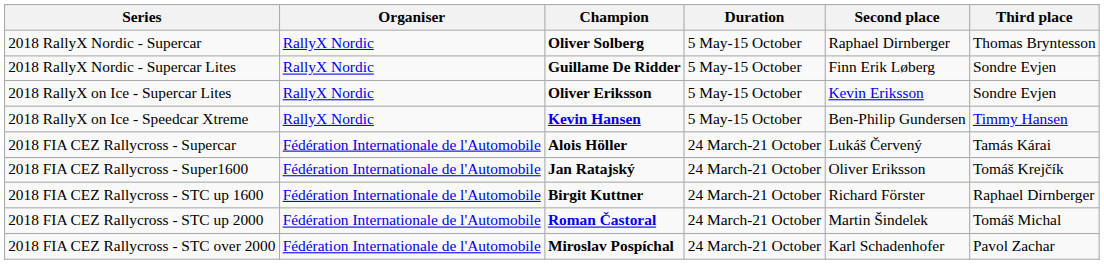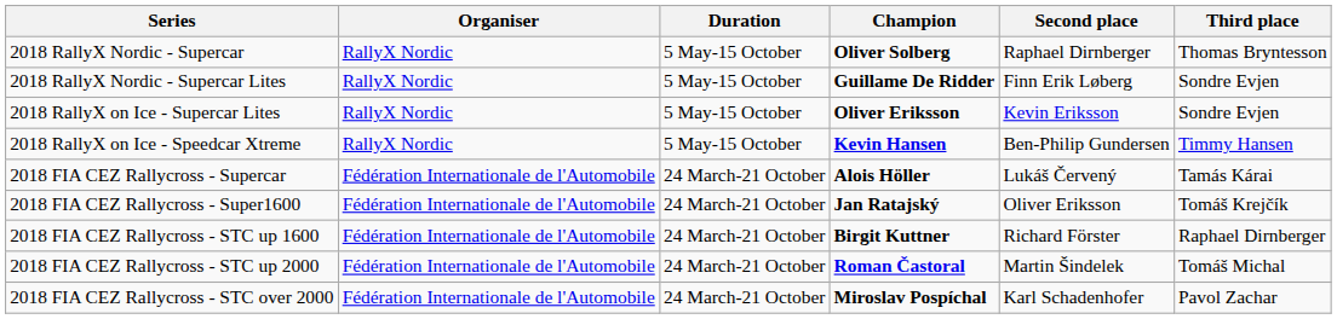 <table class="wikitable" style="font-size:90%">
 <tr>
 <th>Series</th>
 <th>Organiser</th>
+<th>Duration</th>
 <th> Champion</th>
-<th>Duration</th>
 <th> Second place</th>
 <th> Third place</th>
 </tr>
 <tr>
 <td>2018 RallyX Nordic - Supercar </td>
 <td> <a href='#'>RallyX Nordic</a></td>
+<td>5 May-15 October</td>
 <td> <strong>Oliver Solberg</strong></td>
-<td>5 May-15 October</td>
 <td> Raphael Dirnberger</td>
 <td> Thomas Bryntesson</td>
 </tr>
 <tr>
 <td>2018 RallyX Nordic - Supercar Lites </td>
 <td> <a href='#'>RallyX Nordic</a></td>
+<td>5 May-15 October</td>
 <td> <strong>Guillame De Ridder</strong></td>
-<td>5 May-15 October</td>
 <td> Finn Erik Løberg</td>
 <td> Sondre Evjen</td>
 </tr>
 <tr>
 <td>2018 RallyX on Ice - Supercar Lites </td>
 <td> <a href='#'>RallyX Nordic</a></td>
+<td>5 May-15 October</td>
 <td> <strong>Oliver Eriksson</strong></td>
-<td>5 May-15 October</td>
 <td> <a href='#'>Kevin Eriksson</a></td>
 <td> Sondre Evjen</td>
 </tr>
 <tr>
 <td>2018 RallyX on Ice - Speedcar Xtreme </td>
 <td> <a href='#'>RallyX Nordic</a></td>
+<td>5 May-15 October</td>
 <td> <strong><a href='#'>Kevin Hansen</a></strong></td>
-<td>5 May-15 October</td>
 <td> Ben-Philip Gundersen</td>
 <td> <a href='#'>Timmy Hansen</a></td>
 </tr>
 <tr>
 <td>2018 FIA CEZ Rallycross - Supercar </td>
 <td> <a href='#'>Fédération Internationale de l'Automobile</a></td>
+<td>24 March-21 October</td>
 <td> <strong>Alois Höller</strong></td>
-<td>24 March-21 October</td>
 <td> Lukáš Červený</td>
 <td> Tamás Kárai</td>
 </tr>
 <tr>
 <td>2018 FIA CEZ Rallycross - Super1600 </td>
 <td> <a href='#'>Fédération Internationale de l'Automobile</a></td>
+<td>24 March-21 October</td>
 <td> <strong>Jan Ratajský</strong></td>
-<td>24 March-21 October</td>
 <td> Oliver Eriksson</td>
 <td> Tomáš Krejčík</td>
 </tr>
 <tr>
 <td>2018 FIA CEZ Rallycross - STC up 1600 </td>
 <td> <a href='#'>Fédération Internationale de l'Automobile</a></td>
+<td>24 March-21 October</td>
 <td> <strong>Birgit Kuttner</strong></td>
-<td>24 March-21 October</td>
 <td> Richard Förster</td>
 <td> Raphael Dirnberger</td>
 </tr>
 <tr>
 <td>2018 FIA CEZ Rallycross - STC up 2000 </td>
 <td> <a href='#'>Fédération Internationale de l'Automobile</a></td>
+<td>24 March-21 October</td>
 <td> <strong><a href='#'>Roman Častoral</a></strong></td>
-<td>24 March-21 October</td>
 <td> Martin Šindelek</td>
 <td> Tomáš Michal</td>
 </tr>
 <tr>
 <td>2018 FIA CEZ Rallycross - STC over 2000 </td>
 <td> <a href='#'>Fédération Internationale de l'Automobile</a></td>
+<td>24 March-21 October</td>
 <td> <strong>Miroslav Pospíchal</strong></td>
-<td>24 March-21 October</td>
 <td> Karl Schadenhofer</td>
 <td> Pavol Zachar</td>
 </tr>
 </table>
